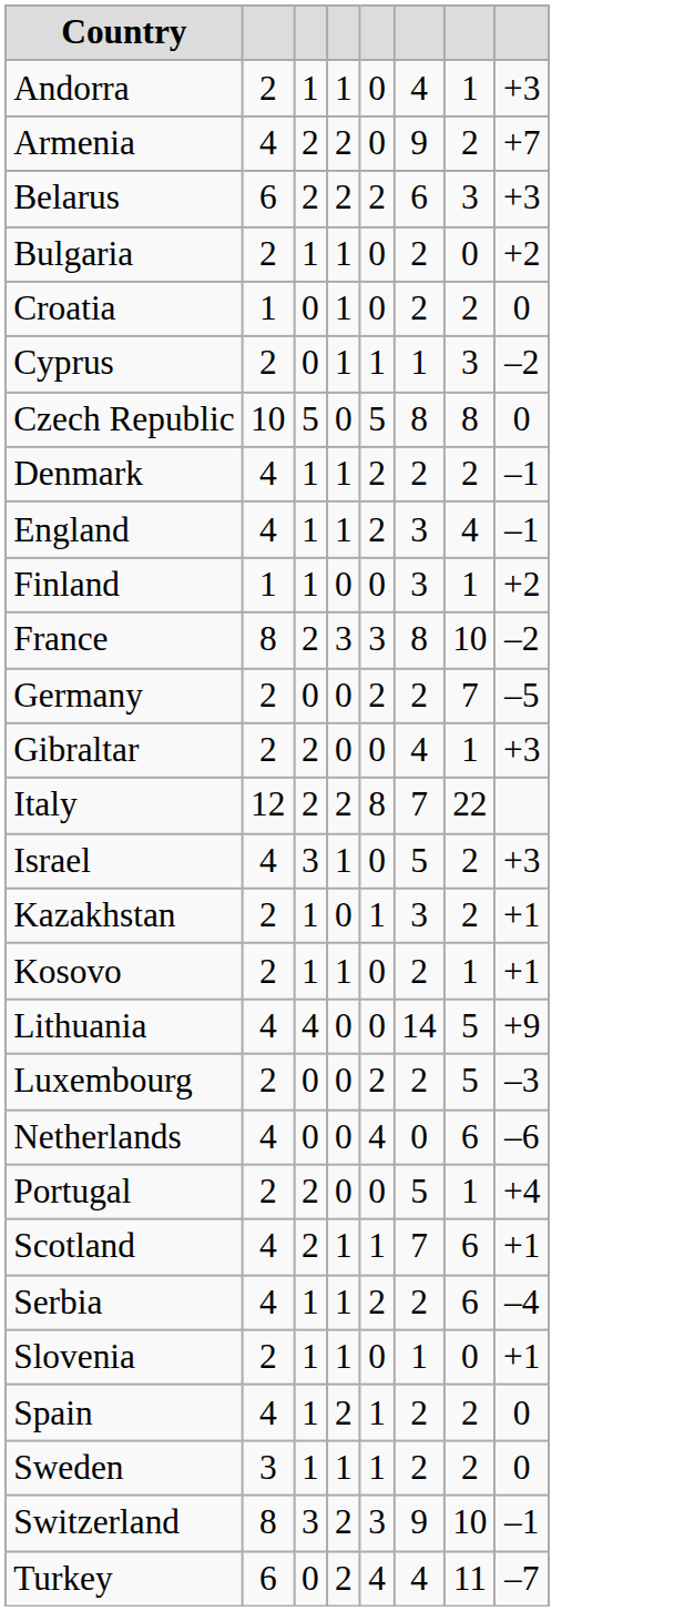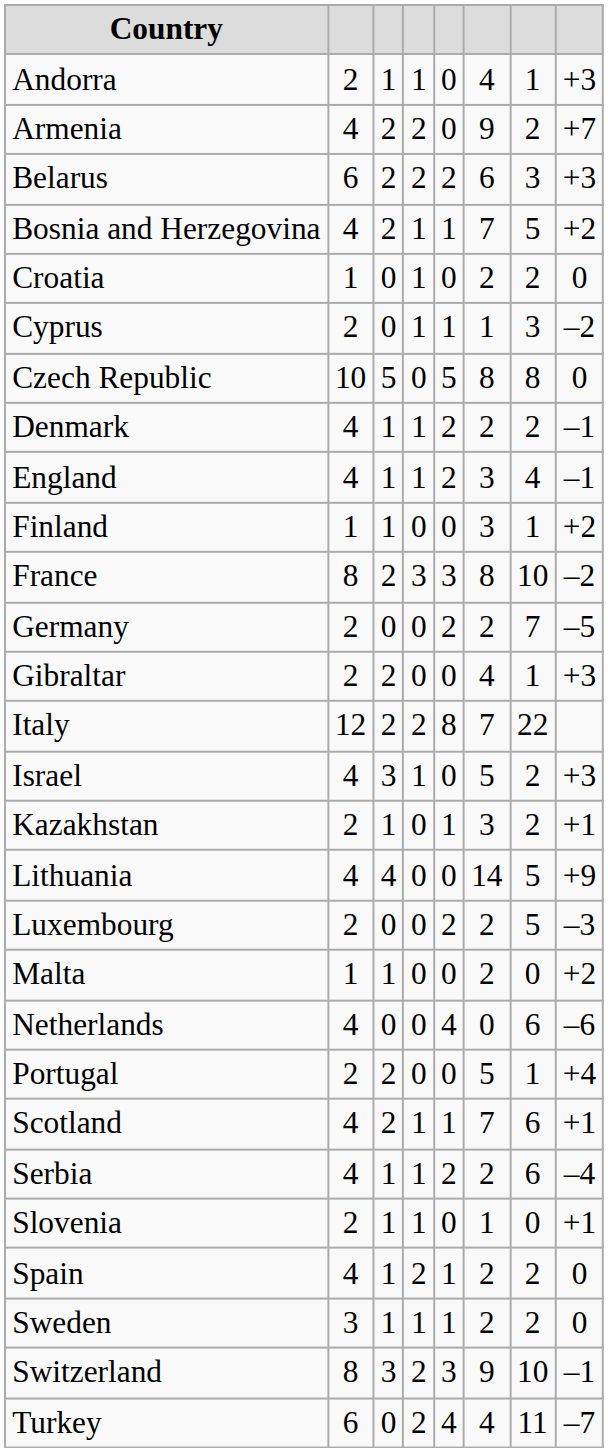 <table class="wikitable" style="text-align: center;">
 <tr>
 <th style="background:#DCDCDC">Country</th>
 <th style="background:#DCDCDC"></th>
 <th style="background:#DCDCDC"></th>
 <th style="background:#DCDCDC"></th>
 <th style="background:#DCDCDC"></th>
 <th style="background:#DCDCDC"></th>
 <th style="background:#DCDCDC"></th>
 <th style="background:#DCDCDC"></th>
 </tr>
 <tr>
 <td align=left> Andorra</td>
 <td>2</td>
 <td>1</td>
 <td>1</td>
 <td>0</td>
 <td>4</td>
 <td>1</td>
 <td>+3</td>
 </tr>
 <tr>
 <td align=left> Armenia</td>
 <td>4</td>
 <td>2</td>
 <td>2</td>
 <td>0</td>
 <td>9</td>
 <td>2</td>
 <td>+7</td>
 </tr>
 <tr>
 <td align=left> Belarus</td>
 <td>6</td>
 <td>2</td>
 <td>2</td>
 <td>2</td>
 <td>6</td>
 <td>3</td>
 <td>+3</td>
 </tr>
 <tr>
-<td align=left> Bulgaria</td>
+<td align=left> Bosnia and Herzegovina</td>
+<td>4</td>
 <td>2</td>
 <td>1</td>
 <td>1</td>
-<td>0</td>
-<td>2</td>
-<td>0</td>
+<td>7</td>
+<td>5</td>
 <td>+2</td>
 </tr>
 <tr>
 <td align=left> Croatia</td>
 <td>1</td>
 <td>0</td>
 <td>1</td>
 <td>0</td>
 <td>2</td>
 <td>2</td>
 <td>0</td>
 </tr>
 <tr>
 <td align=left> Cyprus</td>
 <td>2</td>
 <td>0</td>
 <td>1</td>
 <td>1</td>
 <td>1</td>
 <td>3</td>
 <td>–2</td>
 </tr>
 <tr>
 <td align=left> Czech Republic</td>
 <td>10</td>
 <td>5</td>
 <td>0</td>
 <td>5</td>
 <td>8</td>
 <td>8</td>
 <td>0</td>
 </tr>
 <tr>
 <td align=left> Denmark</td>
 <td>4</td>
 <td>1</td>
 <td>1</td>
 <td>2</td>
 <td>2</td>
 <td>2</td>
 <td>–1</td>
 </tr>
 <tr>
 <td align=left> England</td>
 <td>4</td>
 <td>1</td>
 <td>1</td>
 <td>2</td>
 <td>3</td>
 <td>4</td>
 <td>–1</td>
 </tr>
 <tr>
 <td align=left> Finland</td>
 <td>1</td>
 <td>1</td>
 <td>0</td>
 <td>0</td>
 <td>3</td>
 <td>1</td>
 <td>+2</td>
 </tr>
 <tr>
 <td align=left> France</td>
 <td>8</td>
 <td>2</td>
 <td>3</td>
 <td>3</td>
 <td>8</td>
 <td>10</td>
 <td>–2</td>
 </tr>
 <tr>
 <td align=left> Germany</td>
 <td>2</td>
 <td>0</td>
 <td>0</td>
 <td>2</td>
 <td>2</td>
 <td>7</td>
 <td>–5</td>
 </tr>
 <tr>
 <td align=left> Gibraltar</td>
 <td>2</td>
 <td>2</td>
 <td>0</td>
 <td>0</td>
 <td>4</td>
 <td>1</td>
 <td>+3</td>
 </tr>
 <tr>
 <td align=left> Italy</td>
 <td>12</td>
 <td>2</td>
 <td>2</td>
 <td>8</td>
 <td>7</td>
 <td>22</td>
 <td></td>
 </tr>
 <tr>
 <td align=left> Israel</td>
 <td>4</td>
 <td>3</td>
 <td>1</td>
 <td>0</td>
 <td>5</td>
 <td>2</td>
 <td>+3</td>
 </tr>
 <tr>
 <td align=left> Kazakhstan</td>
 <td>2</td>
 <td>1</td>
 <td>0</td>
 <td>1</td>
 <td>3</td>
 <td>2</td>
 <td>+1</td>
 </tr>
 <tr>
-<td align=left> Kosovo</td>
-<td>2</td>
-<td>1</td>
-<td>1</td>
-<td>0</td>
-<td>2</td>
-<td>1</td>
-<td>+1</td>
-</tr>
-<tr>
 <td align=left> Lithuania</td>
 <td>4</td>
 <td>4</td>
 <td>0</td>
 <td>0</td>
 <td>14</td>
 <td>5</td>
 <td>+9</td>
 </tr>
 <tr>
 <td align=left> Luxembourg</td>
 <td>2</td>
 <td>0</td>
 <td>0</td>
 <td>2</td>
 <td>2</td>
 <td>5</td>
 <td>–3</td>
+</tr>
+<tr>
+<td align=left> Malta</td>
+<td>1</td>
+<td>1</td>
+<td>0</td>
+<td>0</td>
+<td>2</td>
+<td>0</td>
+<td>+2</td>
 </tr>
 <tr>
 <td align=left> Netherlands</td>
 <td>4</td>
 <td>0</td>
 <td>0</td>
 <td>4</td>
 <td>0</td>
 <td>6</td>
 <td>–6</td>
 </tr>
 <tr>
 <td align=left> Portugal</td>
 <td>2</td>
 <td>2</td>
 <td>0</td>
 <td>0</td>
 <td>5</td>
 <td>1</td>
 <td>+4</td>
 </tr>
 <tr>
 <td align=left> Scotland</td>
 <td>4</td>
 <td>2</td>
 <td>1</td>
 <td>1</td>
 <td>7</td>
 <td>6</td>
 <td>+1</td>
 </tr>
 <tr>
 <td align=left> Serbia</td>
 <td>4</td>
 <td>1</td>
 <td>1</td>
 <td>2</td>
 <td>2</td>
 <td>6</td>
 <td>–4</td>
 </tr>
 <tr>
 <td align=left> Slovenia</td>
 <td>2</td>
 <td>1</td>
 <td>1</td>
 <td>0</td>
 <td>1</td>
 <td>0</td>
 <td>+1</td>
 </tr>
 <tr>
 <td align=left> Spain</td>
 <td>4</td>
 <td>1</td>
 <td>2</td>
 <td>1</td>
 <td>2</td>
 <td>2</td>
 <td>0</td>
 </tr>
 <tr>
 <td align=left> Sweden</td>
 <td>3</td>
 <td>1</td>
 <td>1</td>
 <td>1</td>
 <td>2</td>
 <td>2</td>
 <td>0</td>
 </tr>
 <tr>
 <td align=left> Switzerland</td>
 <td>8</td>
 <td>3</td>
 <td>2</td>
 <td>3</td>
 <td>9</td>
 <td>10</td>
 <td>–1</td>
 </tr>
 <tr>
 <td align=left> Turkey</td>
 <td>6</td>
 <td>0</td>
 <td>2</td>
 <td>4</td>
 <td>4</td>
 <td>11</td>
 <td>–7</td>
 </tr>
 </table>
